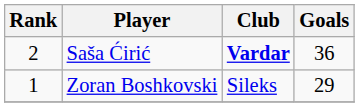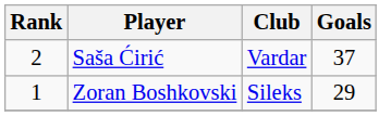 <table class="wikitable" style="text-align:center">
 <tr>
 <th>Rank</th>
 <th>Player</th>
 <th>Club</th>
 <th>Goals</th>
 </tr>
 <tr>
 <td>2</td>
 <td align="left"> <a href='#'>Saša Ćirić</a></td>
-<td align="left"><strong><a href='#'>Vardar</a></strong></td>
-<td>36</td>
+<td align="left"><a href='#'>Vardar</a></td>
+<td>37</td>
 </tr>
 <tr>
 <td>1</td>
 <td align="left"> <a href='#'>Zoran Boshkovski</a></td>
 <td align="left"><a href='#'>Sileks</a></td>
 <td>29</td>
 </tr>
 <tr>
 </tr>
 </table>
